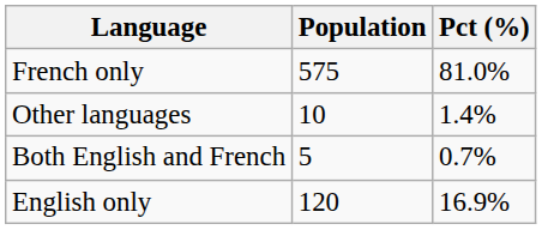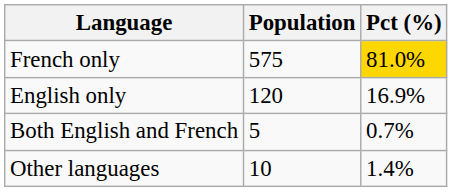 <table class="wikitable">
 <tr>
 <th>Language</th>
 <th>Population</th>
 <th>Pct (%)</th>
 </tr>
 <tr>
 <td>French only</td>
 <td>575</td>
-<td>81.0%</td>
+<td style="background: gold;">81.0%</td>
 </tr>
 <tr>
-<td>Other languages</td>
-<td>10</td>
-<td>1.4%</td>
+<td>English only</td>
+<td>120</td>
+<td>16.9%</td>
 </tr>
 <tr>
 <td>Both English and French</td>
 <td>5</td>
 <td>0.7%</td>
 </tr>
 <tr>
-<td>English only</td>
-<td>120</td>
-<td>16.9%</td>
+<td>Other languages</td>
+<td>10</td>
+<td>1.4%</td>
 </tr>
 </table>
